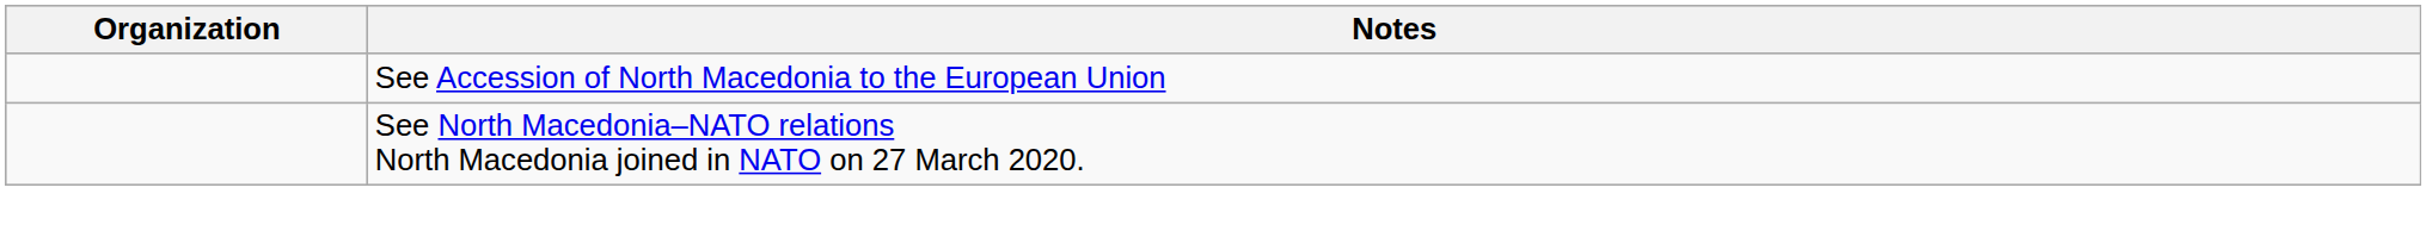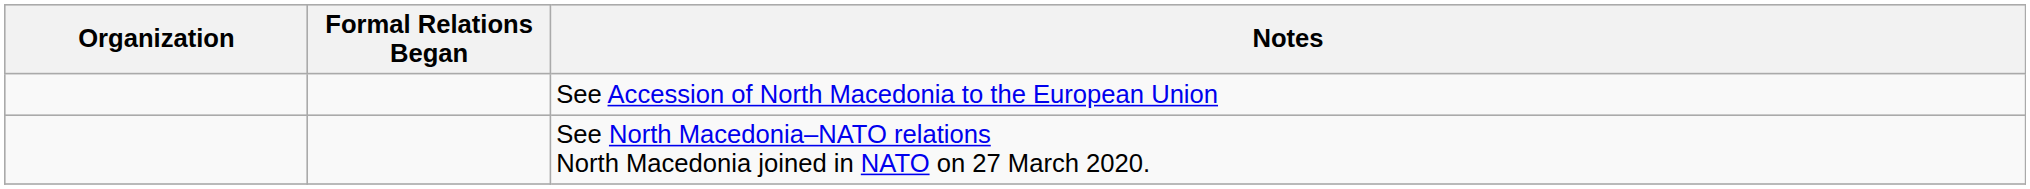 <table class="wikitable sortable" border="1" style="width:100%; margin:auto;">
 <tr>
 <th width="15%">Organization</th>
+<th width="12%">Formal Relations Began</th>
 <th>Notes</th>
 </tr>
 <tr -valign="top">
+<td></td>
 <td></td>
 <td>See <a href='#'>Accession of North Macedonia to the European Union</a></td>
 </tr>
 <tr -valign="top">
 <td></td>
+<td></td>
 <td>See <a href='#'>North Macedonia–NATO relations</a><br>North Macedonia joined in <a href='#'>NATO</a> on 27 March 2020.</td>
 </tr>
 </table>
